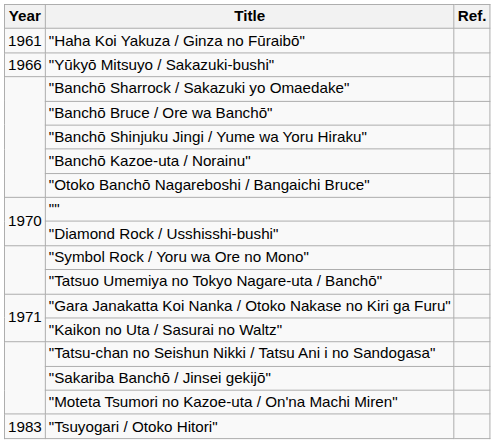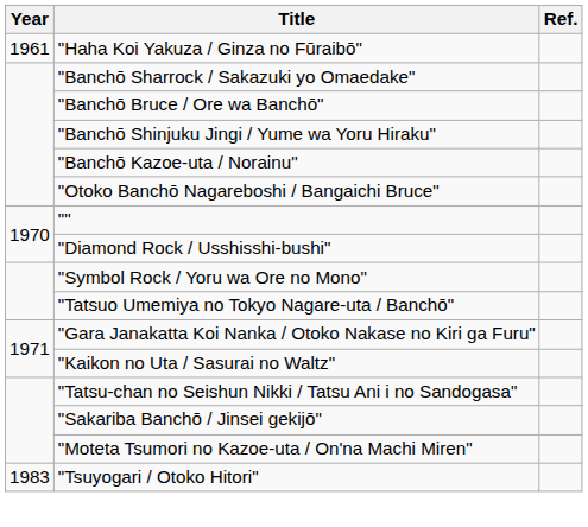 <table class="wikitable">
 <tr>
 <th>Year</th>
 <th>Title</th>
 <th>Ref.</th>
 </tr>
 <tr>
 <td>1961</td>
 <td>"Haha Koi Yakuza / Ginza no Fūraibō"</td>
-<td></td>
-</tr>
-<tr>
-<td>1966</td>
-<td>"Yūkyō Mitsuyo / Sakazuki-bushi"</td>
 <td></td>
 </tr>
 <tr>
 <td rowspan="5"></td>
 <td>"Banchō Sharrock / Sakazuki yo Omaedake"</td>
 <td></td>
 </tr>
 <tr>
 <td>"Banchō Bruce / Ore wa Banchō"</td>
 <td></td>
 </tr>
 <tr>
 <td>"Banchō Shinjuku Jingi / Yume wa Yoru Hiraku"</td>
 <td></td>
 </tr>
 <tr>
 <td>"Banchō Kazoe-uta / Norainu"</td>
 <td></td>
 </tr>
 <tr>
 <td>"Otoko Banchō Nagareboshi / Bangaichi Bruce"</td>
 <td></td>
 </tr>
 <tr>
 <td rowspan="2">1970</td>
 <td>""</td>
 <td></td>
 </tr>
 <tr>
 <td>"Diamond Rock / Usshisshi-bushi"</td>
 <td></td>
 </tr>
 <tr>
 <td rowspan="2"></td>
 <td>"Symbol Rock / Yoru wa Ore no Mono"</td>
 <td></td>
 </tr>
 <tr>
 <td>"Tatsuo Umemiya no Tokyo Nagare-uta / Banchō"</td>
 <td></td>
 </tr>
 <tr>
 <td rowspan="2">1971</td>
 <td>"Gara Janakatta Koi Nanka / Otoko Nakase no Kiri ga Furu"</td>
 <td></td>
 </tr>
 <tr>
 <td>"Kaikon no Uta / Sasurai no Waltz"</td>
 <td></td>
 </tr>
 <tr>
 <td rowspan="3"></td>
 <td>"Tatsu-chan no Seishun Nikki / Tatsu Ani i no Sandogasa"</td>
 <td></td>
 </tr>
 <tr>
 <td>"Sakariba Banchō / Jinsei gekijō"</td>
 <td></td>
 </tr>
 <tr>
 <td>"Moteta Tsumori no Kazoe-uta / On'na Machi Miren"</td>
 <td></td>
 </tr>
 <tr>
 <td>1983</td>
 <td>"Tsuyogari / Otoko Hitori"</td>
 <td></td>
 </tr>
 </table>
